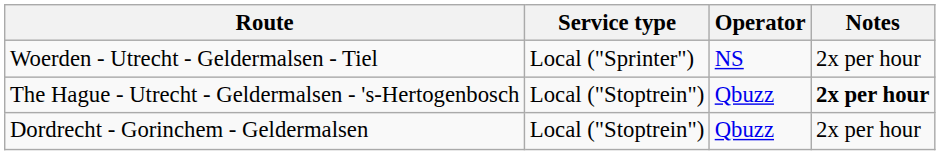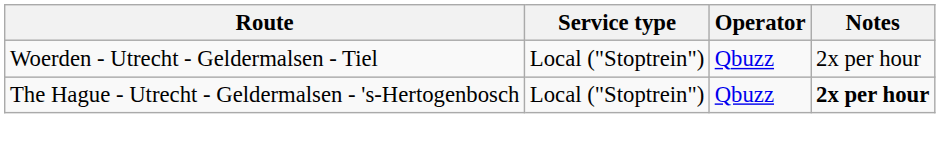 <table class="wikitable"">
 <tr>
 <th>Route</th>
 <th>Service type</th>
 <th>Operator</th>
 <th>Notes</th>
 </tr>
 <tr>
 <td>Woerden - Utrecht - Geldermalsen - Tiel</td>
-<td>Local ("Sprinter")</td>
-<td><a href='#'>NS</a></td>
+<td>Local ("Stoptrein")</td>
+<td><a href='#'>Qbuzz</a></td>
 <td>2x per hour</td>
 </tr>
 <tr>
 <td>The Hague - Utrecht - Geldermalsen - 's-Hertogenbosch</td>
 <td>Local ("Stoptrein")</td>
 <td><a href='#'>Qbuzz</a></td>
 <td><strong>2x per hour</strong></td>
 </tr>
-<tr>
-<td>Dordrecht - Gorinchem - Geldermalsen</td>
-<td>Local ("Stoptrein")</td>
-<td><a href='#'>Qbuzz</a></td>
-<td>2x per hour</td>
-</tr>
 </table>
